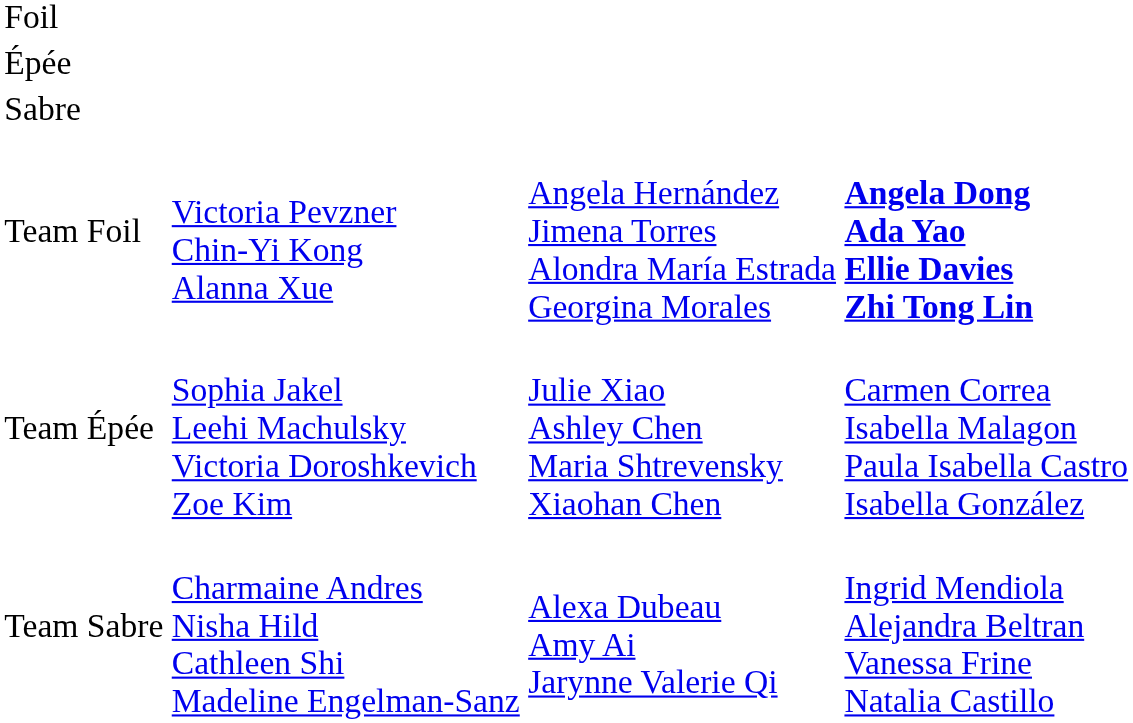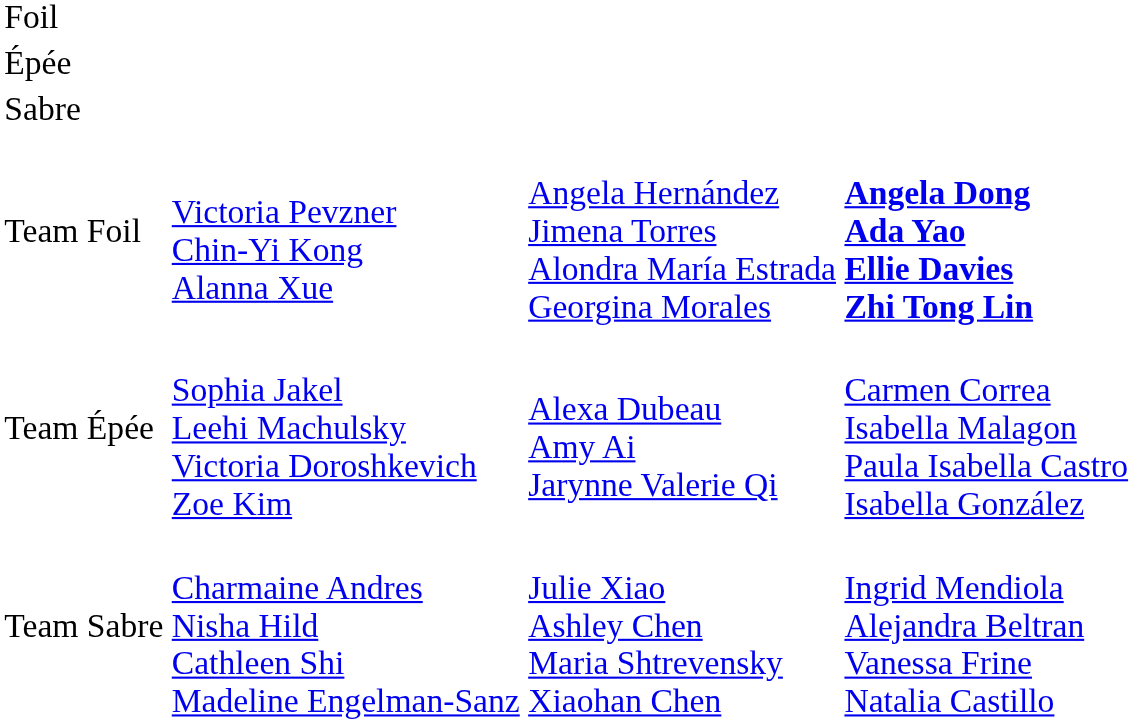 <table>
 <tr>
 <td rowspan=2>Foil</td>
 <td rowspan=2></td>
 <td rowspan=2></td>
 <td></td>
 </tr>
 <tr>
 <td></td>
 </tr>
 <tr>
 <td rowspan=2>Épée</td>
 <td rowspan=2></td>
 <td rowspan=2></td>
 <td></td>
 </tr>
 <tr>
 <td></td>
 </tr>
 <tr>
 <td rowspan=2>Sabre</td>
 <td rowspan=2></td>
 <td rowspan=2></td>
 <td></td>
 </tr>
 <tr>
 <td></td>
 </tr>
 <tr>
 <td>Team Foil</td>
 <td><br><a href='#'>Victoria Pevzner</a><br><a href='#'>Chin-Yi Kong</a><br><a href='#'>Alanna Xue</a></td>
 <td><br><a href='#'>Angela Hernández</a><br><a href='#'>Jimena Torres</a><br><a href='#'>Alondra María Estrada</a><br><a href='#'>Georgina Morales</a></td>
 <td><strong><br><a href='#'>Angela Dong</a><br><a href='#'>Ada Yao</a><br><a href='#'>Ellie Davies</a><br><a href='#'>Zhi Tong Lin</a></strong></td>
 </tr>
 <tr>
 <td>Team Épée</td>
 <td><br><a href='#'>Sophia Jakel</a><br><a href='#'>Leehi Machulsky</a><br><a href='#'>Victoria Doroshkevich</a><br><a href='#'>Zoe Kim</a></td>
-<td><br><a href='#'>Julie Xiao</a><br><a href='#'>Ashley Chen</a><br><a href='#'>Maria Shtrevensky</a><br><a href='#'>Xiaohan Chen</a></td>
+<td><br><a href='#'>Alexa Dubeau</a><br><a href='#'>Amy Ai</a><br><a href='#'>Jarynne Valerie Qi</a></td>
 <td><br><a href='#'>Carmen Correa</a><br><a href='#'>Isabella Malagon</a><br><a href='#'>Paula Isabella Castro</a><br><a href='#'>Isabella González</a></td>
 </tr>
 <tr>
 <td>Team Sabre</td>
 <td><br><a href='#'>Charmaine Andres</a><br><a href='#'>Nisha Hild</a><br><a href='#'>Cathleen Shi</a><br><a href='#'>Madeline Engelman-Sanz</a></td>
-<td><br><a href='#'>Alexa Dubeau</a><br><a href='#'>Amy Ai</a><br><a href='#'>Jarynne Valerie Qi</a></td>
+<td><br><a href='#'>Julie Xiao</a><br><a href='#'>Ashley Chen</a><br><a href='#'>Maria Shtrevensky</a><br><a href='#'>Xiaohan Chen</a></td>
 <td><br><a href='#'>Ingrid Mendiola</a><br><a href='#'>Alejandra Beltran</a><br><a href='#'>Vanessa Frine</a><br><a href='#'>Natalia Castillo</a></td>
 </tr>
 </table>
